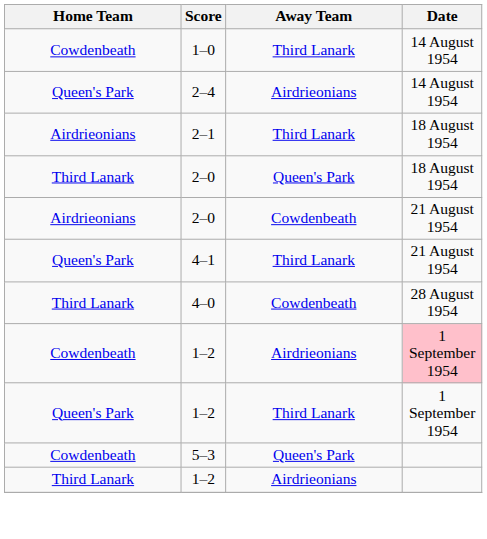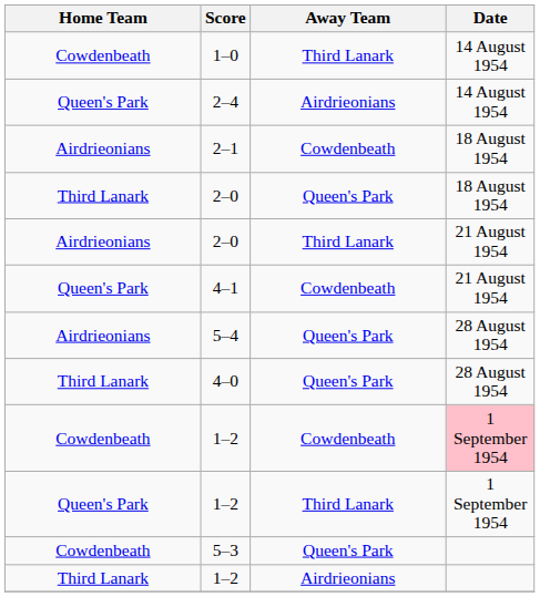 <table class="wikitable" style="text-align:center;">
 <tr>
 <th width=175>Home Team</th>
 <th width=20>Score</th>
 <th width=175>Away Team</th>
 <th width= 75>Date</th>
 </tr>
 <tr>
 <td><a href='#'>Cowdenbeath</a></td>
 <td>1–0</td>
 <td><a href='#'>Third Lanark</a></td>
 <td>14 August 1954</td>
 </tr>
 <tr>
 <td><a href='#'>Queen's Park</a></td>
 <td>2–4</td>
 <td><a href='#'>Airdrieonians</a></td>
 <td>14 August 1954</td>
 </tr>
 <tr>
 <td><a href='#'>Airdrieonians</a></td>
 <td>2–1</td>
-<td><a href='#'>Third Lanark</a></td>
+<td><a href='#'>Cowdenbeath</a></td>
 <td>18 August 1954</td>
 </tr>
 <tr>
 <td><a href='#'>Third Lanark</a></td>
 <td>2–0</td>
 <td><a href='#'>Queen's Park</a></td>
 <td>18 August 1954</td>
 </tr>
 <tr>
 <td><a href='#'>Airdrieonians</a></td>
 <td>2–0</td>
-<td><a href='#'>Cowdenbeath</a></td>
+<td><a href='#'>Third Lanark</a></td>
 <td>21 August 1954</td>
 </tr>
 <tr>
 <td><a href='#'>Queen's Park</a></td>
 <td>4–1</td>
-<td><a href='#'>Third Lanark</a></td>
+<td><a href='#'>Cowdenbeath</a></td>
 <td>21 August 1954</td>
+</tr>
+<tr>
+<td><a href='#'>Airdrieonians</a></td>
+<td>5–4</td>
+<td><a href='#'>Queen's Park</a></td>
+<td>28 August 1954</td>
 </tr>
 <tr>
 <td><a href='#'>Third Lanark</a></td>
 <td>4–0</td>
-<td><a href='#'>Cowdenbeath</a></td>
+<td><a href='#'>Queen's Park</a></td>
 <td>28 August 1954</td>
 </tr>
 <tr>
 <td><a href='#'>Cowdenbeath</a></td>
 <td>1–2</td>
-<td><a href='#'>Airdrieonians</a></td>
+<td><a href='#'>Cowdenbeath</a></td>
 <td style="background: pink;">1 September 1954</td>
 </tr>
 <tr>
 <td><a href='#'>Queen's Park</a></td>
 <td>1–2</td>
 <td><a href='#'>Third Lanark</a></td>
 <td>1 September 1954</td>
 </tr>
 <tr>
 <td><a href='#'>Cowdenbeath</a></td>
 <td>5–3</td>
 <td><a href='#'>Queen's Park</a></td>
 <td></td>
 </tr>
 <tr>
 <td><a href='#'>Third Lanark</a></td>
 <td>1–2</td>
 <td><a href='#'>Airdrieonians</a></td>
 <td></td>
 </tr>
 <tr>
 </tr>
 </table>
